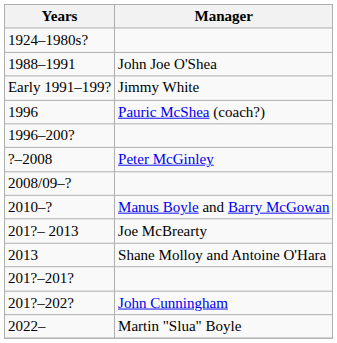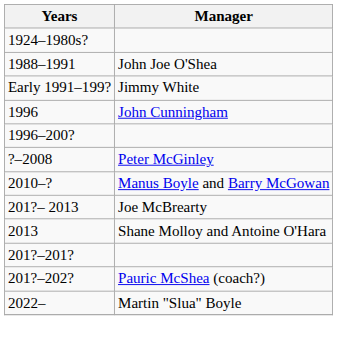 <table class="wikitable">
 <tr>
 <th>Years</th>
 <th>Manager</th>
 </tr>
 <tr>
 <td>1924–1980s?</td>
 <td></td>
 </tr>
 <tr>
 <td> 1988–1991</td>
 <td>John Joe O'Shea</td>
 </tr>
 <tr>
 <td>Early 1991–199?</td>
 <td>Jimmy White</td>
 </tr>
 <tr>
 <td> 1996</td>
-<td><a href='#'>Pauric McShea</a> (coach?)</td>
+<td><a href='#'>John Cunningham</a></td>
 </tr>
 <tr>
 <td> 1996–200?</td>
 <td></td>
 </tr>
 <tr>
 <td>?–2008</td>
 <td><a href='#'>Peter McGinley</a></td>
-</tr>
-<tr>
-<td>2008/09–?</td>
-<td></td>
 </tr>
 <tr>
 <td> 2010–?</td>
 <td><a href='#'>Manus Boyle</a> and <a href='#'>Barry McGowan</a></td>
 </tr>
 <tr>
 <td>201?– 2013</td>
 <td>Joe McBrearty</td>
 </tr>
 <tr>
 <td> 2013</td>
 <td>Shane Molloy and Antoine O'Hara</td>
 </tr>
 <tr>
 <td>201?–201?</td>
 <td></td>
 </tr>
 <tr>
 <td>201?–202?</td>
-<td><a href='#'>John Cunningham</a></td>
+<td><a href='#'>Pauric McShea</a> (coach?)</td>
 </tr>
 <tr>
 <td>2022–</td>
 <td>Martin "Slua" Boyle</td>
 </tr>
 <tr>
 </tr>
 </table>
